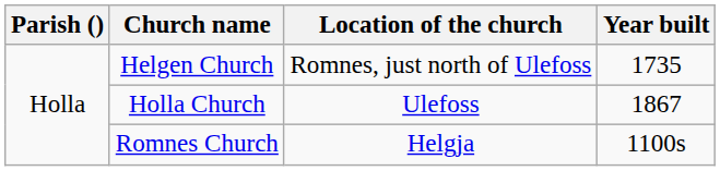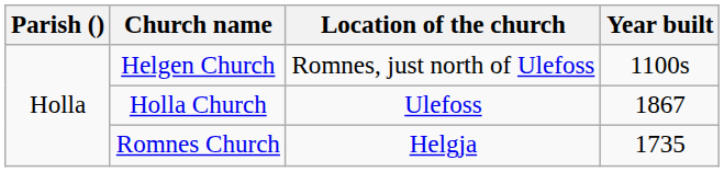 <table class="wikitable" style="text-align:center">
 <tr>
 <th>Parish ()</th>
 <th>Church name</th>
 <th>Location of the church</th>
 <th>Year built</th>
 </tr>
 <tr>
 <td rowspan="3">Holla</td>
 <td><a href='#'>Helgen Church</a></td>
 <td>Romnes, just north of <a href='#'>Ulefoss</a></td>
-<td>1735</td>
+<td>1100s</td>
 </tr>
 <tr>
 <td><a href='#'>Holla Church</a></td>
 <td><a href='#'>Ulefoss</a></td>
 <td>1867</td>
 </tr>
 <tr>
 <td><a href='#'>Romnes Church</a></td>
 <td><a href='#'>Helgja</a></td>
-<td>1100s</td>
+<td>1735</td>
 </tr>
 </table>
